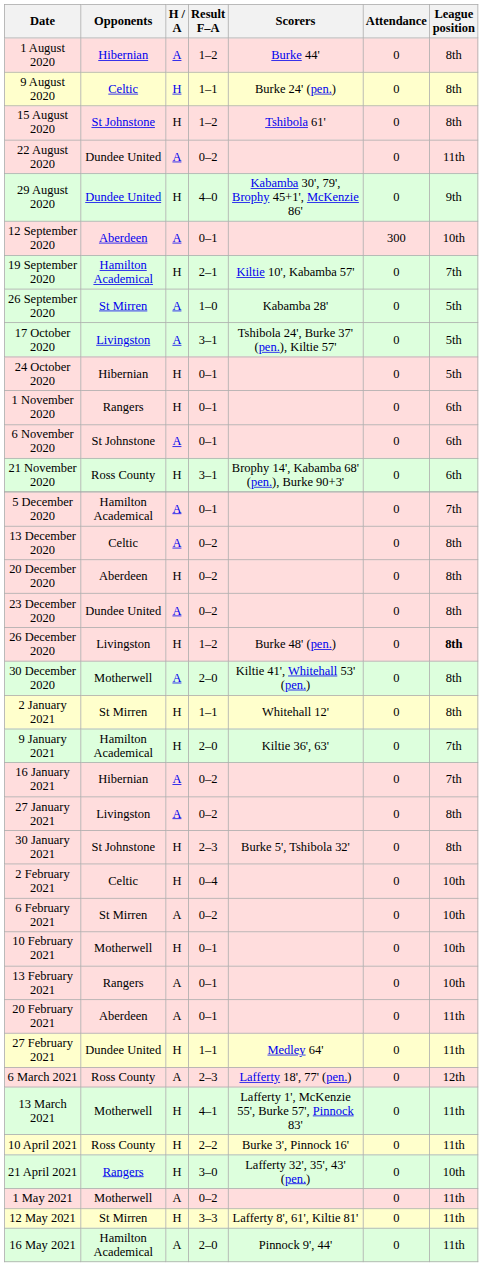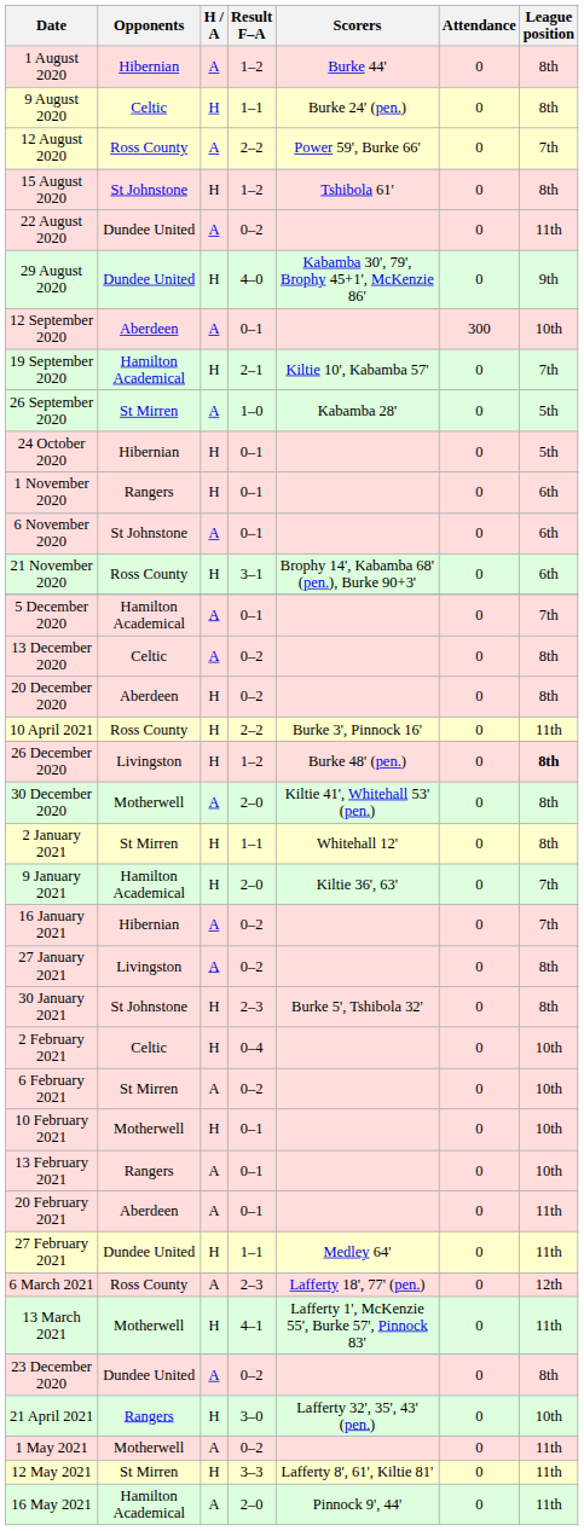 <table class="wikitable" style="text-align:center">
 <tr>
 <th>Date</th>
 <th>Opponents</th>
 <th>H / A</th>
 <th>Result<br>F–A</th>
 <th>Scorers</th>
 <th>Attendance</th>
 <th>League<br>position</th>
 </tr>
 <tr bgcolor=#ffdddd>
 <td>1 August 2020</td>
 <td><a href='#'>Hibernian</a></td>
 <td><a href='#'>A</a></td>
 <td>1–2</td>
 <td><a href='#'>Burke</a> 44'</td>
 <td>0</td>
 <td>8th</td>
 </tr>
 <tr bgcolor=#ffffcc>
 <td>9 August 2020</td>
 <td><a href='#'>Celtic</a></td>
 <td><a href='#'>H</a></td>
 <td>1–1</td>
 <td>Burke 24' (<a href='#'>pen.</a>)</td>
 <td>0</td>
 <td>8th</td>
+</tr>
+<tr bgcolor=#ffffcc>
+<td>12 August 2020</td>
+<td><a href='#'>Ross County</a></td>
+<td><a href='#'>A</a></td>
+<td>2–2</td>
+<td><a href='#'>Power</a> 59', Burke 66'</td>
+<td>0</td>
+<td>7th</td>
 </tr>
 <tr bgcolor=#ffdddd>
 <td>15 August 2020</td>
 <td><a href='#'>St Johnstone</a></td>
 <td>H</td>
 <td>1–2</td>
 <td><a href='#'>Tshibola</a> 61'</td>
 <td>0</td>
 <td>8th</td>
 </tr>
 <tr bgcolor=#ffdddd>
 <td>22 August 2020</td>
 <td>Dundee United</td>
 <td><a href='#'>A</a></td>
 <td>0–2</td>
 <td></td>
 <td>0</td>
 <td>11th</td>
 </tr>
 <tr bgcolor=#ddffdd>
 <td>29 August 2020</td>
 <td><a href='#'>Dundee United</a></td>
 <td>H</td>
 <td>4–0</td>
 <td><a href='#'>Kabamba</a> 30', 79', <a href='#'>Brophy</a> 45+1', <a href='#'>McKenzie</a> 86'</td>
 <td>0</td>
 <td>9th</td>
 </tr>
 <tr bgcolor=#ffdddd>
 <td>12 September 2020</td>
 <td><a href='#'>Aberdeen</a></td>
 <td><a href='#'>A</a></td>
 <td>0–1</td>
 <td></td>
 <td>300</td>
 <td>10th</td>
 </tr>
 <tr bgcolor=#ddffdd>
 <td>19 September 2020</td>
 <td><a href='#'>Hamilton Academical</a></td>
 <td>H</td>
 <td>2–1</td>
 <td><a href='#'>Kiltie</a> 10', Kabamba 57'</td>
 <td>0</td>
 <td>7th</td>
 </tr>
 <tr bgcolor=#ddffdd>
 <td>26 September 2020</td>
 <td><a href='#'>St Mirren</a></td>
 <td><a href='#'>A</a></td>
 <td>1–0</td>
 <td>Kabamba 28'</td>
-<td>0</td>
-<td>5th</td>
-</tr>
-<tr bgcolor=#ddffdd>
-<td>17 October 2020</td>
-<td><a href='#'>Livingston</a></td>
-<td><a href='#'>A</a></td>
-<td>3–1</td>
-<td>Tshibola 24', Burke 37' (<a href='#'>pen.</a>), Kiltie 57'</td>
 <td>0</td>
 <td>5th</td>
 </tr>
 <tr bgcolor=#ffdddd>
 <td>24 October 2020</td>
 <td>Hibernian</td>
 <td>H</td>
 <td>0–1</td>
 <td></td>
 <td>0</td>
 <td>5th</td>
 </tr>
 <tr bgcolor=#ffdddd>
 <td>1 November 2020</td>
 <td>Rangers</td>
 <td>H</td>
 <td>0–1</td>
 <td></td>
 <td>0</td>
 <td>6th</td>
 </tr>
 <tr bgcolor=#ffdddd>
 <td>6 November 2020</td>
 <td>St Johnstone</td>
 <td><a href='#'>A</a></td>
 <td>0–1</td>
 <td></td>
 <td>0</td>
 <td>6th</td>
 </tr>
 <tr bgcolor=#ddffdd>
 <td>21 November 2020</td>
 <td>Ross County</td>
 <td>H</td>
 <td>3–1</td>
 <td>Brophy 14', Kabamba 68' (<a href='#'>pen.</a>), Burke 90+3'</td>
 <td>0</td>
 <td>6th</td>
 </tr>
 <tr>
 </tr>
 <tr bgcolor=#ffdddd>
 <td>5 December 2020</td>
 <td>Hamilton Academical</td>
 <td><a href='#'>A</a></td>
 <td>0–1</td>
 <td></td>
 <td>0</td>
 <td>7th</td>
 </tr>
 <tr bgcolor=#ffdddd>
 <td>13 December 2020</td>
 <td>Celtic</td>
 <td><a href='#'>A</a></td>
 <td>0–2</td>
 <td></td>
 <td>0</td>
 <td>8th</td>
 </tr>
 <tr bgcolor=#ffdddd>
 <td>20 December 2020</td>
 <td>Aberdeen</td>
 <td>H</td>
 <td>0–2</td>
 <td></td>
 <td>0</td>
 <td>8th</td>
 </tr>
-<tr bgcolor=#ffdddd>
-<td>23 December 2020</td>
-<td>Dundee United</td>
-<td><a href='#'>A</a></td>
-<td>0–2</td>
-<td></td>
+<tr bgcolor=#ffffcc>
+<td>10 April 2021</td>
+<td>Ross County</td>
+<td>H</td>
+<td>2–2</td>
+<td>Burke 3', Pinnock 16'</td>
 <td>0</td>
-<td>8th</td>
+<td>11th</td>
 </tr>
 <tr bgcolor=#ffdddd>
 <td>26 December 2020</td>
 <td>Livingston</td>
 <td>H</td>
 <td>1–2</td>
 <td>Burke 48' (<a href='#'>pen.</a>)</td>
 <td>0</td>
 <td><strong>8th</strong></td>
 </tr>
 <tr bgcolor=#ddffdd>
 <td>30 December 2020</td>
 <td>Motherwell</td>
 <td><a href='#'>A</a></td>
 <td>2–0</td>
 <td>Kiltie 41', <a href='#'>Whitehall</a> 53' (<a href='#'>pen.</a>)</td>
 <td>0</td>
 <td>8th</td>
 </tr>
 <tr bgcolor=#ffffcc>
 <td>2 January 2021</td>
 <td>St Mirren</td>
 <td>H</td>
 <td>1–1</td>
 <td>Whitehall 12'</td>
 <td>0</td>
 <td>8th</td>
 </tr>
 <tr bgcolor=#ddffdd>
 <td>9 January 2021</td>
 <td>Hamilton Academical</td>
 <td>H</td>
 <td>2–0</td>
 <td>Kiltie 36', 63'</td>
 <td>0</td>
 <td>7th</td>
 </tr>
 <tr bgcolor=#ffdddd>
 <td>16 January 2021</td>
 <td>Hibernian</td>
 <td><a href='#'>A</a></td>
 <td>0–2</td>
 <td></td>
 <td>0</td>
 <td>7th</td>
 </tr>
 <tr bgcolor=#ffdddd>
 <td>27 January 2021</td>
 <td>Livingston</td>
 <td><a href='#'>A</a></td>
 <td>0–2</td>
 <td></td>
 <td>0</td>
 <td>8th</td>
 </tr>
 <tr bgcolor=#ffdddd>
 <td>30 January 2021</td>
 <td>St Johnstone</td>
 <td>H</td>
 <td>2–3</td>
 <td>Burke 5', Tshibola 32'</td>
 <td>0</td>
 <td>8th</td>
 </tr>
 <tr bgcolor=#ffdddd>
 <td>2 February 2021</td>
 <td>Celtic</td>
 <td>H</td>
 <td>0–4</td>
 <td></td>
 <td>0</td>
 <td>10th</td>
 </tr>
 <tr bgcolor=#ffdddd>
 <td>6 February 2021</td>
 <td>St Mirren</td>
 <td>A</td>
 <td>0–2</td>
 <td></td>
 <td>0</td>
 <td>10th</td>
 </tr>
 <tr bgcolor=#ffdddd>
 <td>10 February 2021</td>
 <td>Motherwell </td>
 <td>H</td>
 <td>0–1</td>
 <td></td>
 <td>0</td>
 <td>10th</td>
 </tr>
 <tr bgcolor=#ffdddd>
 <td>13 February 2021</td>
 <td>Rangers</td>
 <td>A</td>
 <td>0–1</td>
 <td></td>
 <td>0</td>
 <td>10th</td>
 </tr>
 <tr bgcolor=#ffdddd>
 <td>20 February 2021</td>
 <td>Aberdeen</td>
 <td>A</td>
 <td>0–1</td>
 <td></td>
 <td>0</td>
 <td>11th</td>
 </tr>
 <tr bgcolor=#ffffcc>
 <td>27 February 2021</td>
 <td>Dundee United</td>
 <td>H</td>
 <td>1–1</td>
 <td><a href='#'>Medley</a> 64'</td>
 <td>0</td>
 <td>11th</td>
 </tr>
 <tr bgcolor=#ffdddd>
 <td>6 March 2021</td>
 <td>Ross County</td>
 <td>A</td>
 <td>2–3</td>
 <td><a href='#'>Lafferty</a> 18', 77' (<a href='#'>pen.</a>)</td>
 <td>0</td>
 <td>12th</td>
 </tr>
 <tr bgcolor=#ddffdd>
 <td>13 March 2021</td>
 <td>Motherwell</td>
 <td>H</td>
 <td>4–1</td>
 <td>Lafferty 1', McKenzie 55', Burke 57', <a href='#'>Pinnock</a> 83'</td>
 <td>0</td>
 <td>11th</td>
 </tr>
-<tr bgcolor=#ffffcc>
-<td>10 April 2021</td>
-<td>Ross County</td>
-<td>H</td>
-<td>2–2</td>
-<td>Burke 3', Pinnock 16'</td>
+<tr bgcolor=#ffdddd>
+<td>23 December 2020</td>
+<td>Dundee United</td>
+<td><a href='#'>A</a></td>
+<td>0–2</td>
+<td></td>
 <td>0</td>
-<td>11th</td>
+<td>8th</td>
 </tr>
 <tr bgcolor=#ddffdd>
 <td>21 April 2021</td>
 <td><a href='#'>Rangers</a></td>
 <td>H</td>
 <td>3–0</td>
 <td>Lafferty 32', 35', 43' (<a href='#'>pen.</a>)</td>
 <td>0</td>
 <td>10th</td>
 </tr>
 <tr bgcolor=#ffdddd>
 <td>1 May 2021</td>
 <td>Motherwell</td>
 <td>A</td>
 <td>0–2</td>
 <td></td>
 <td>0</td>
 <td>11th</td>
 </tr>
 <tr bgcolor=#ffffcc>
 <td>12 May 2021</td>
 <td>St Mirren</td>
 <td>H</td>
 <td>3–3</td>
 <td>Lafferty 8', 61', Kiltie 81'</td>
 <td>0</td>
 <td>11th</td>
 </tr>
 <tr bgcolor=#ddffdd>
 <td>16 May 2021</td>
 <td>Hamilton Academical</td>
 <td>A</td>
 <td>2–0</td>
 <td>Pinnock 9', 44'</td>
 <td>0</td>
 <td>11th</td>
 </tr>
 </table>
